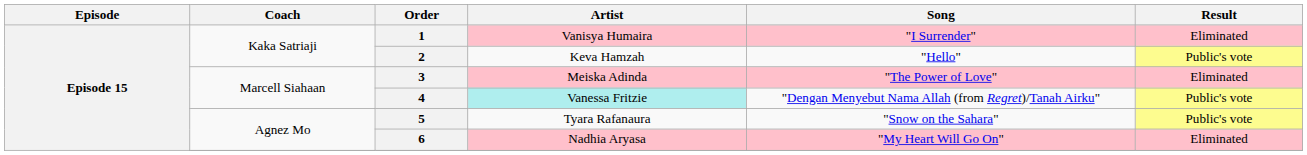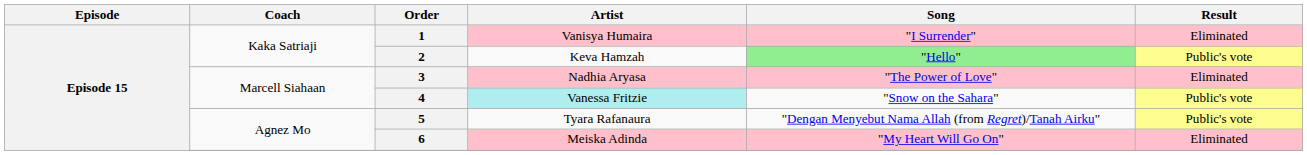 <table class="wikitable" style="text-align:center; width:100%;">
 <tr>
 <th style="width:10%;">Episode</th>
 <th style="width:10%;">Coach</th>
 <th style="width:05%;">Order</th>
 <th style="width:15%;">Artist</th>
 <th style="width:21%;">Song</th>
 <th style="width:9%;">Result</th>
 </tr>
 <tr>
 <th rowspan="15" scope="row">Episode 15<br><small></small></th>
 <td rowspan=2>Kaka Satriaji</td>
 <th>1</th>
 <td style="background:pink;">Vanisya Humaira</td>
 <td style="background:pink;">"<a href='#'>I Surrender</a>"</td>
 <td style="background:pink;">Eliminated</td>
 </tr>
 <tr>
 <th>2</th>
 <td>Keva Hamzah</td>
-<td>"<a href='#'>Hello</a>"</td>
+<td style="background: lightgreen;">"<a href='#'>Hello</a>"</td>
 <td style="background:#fdfc8f;">Public's vote</td>
 </tr>
 <tr>
 <td rowspan=2>Marcell Siahaan</td>
 <th>3</th>
-<td style="background:pink;">Meiska Adinda</td>
+<td style="background:pink;">Nadhia Aryasa</td>
 <td style="background:pink;">"<a href='#'>The Power of Love</a>"</td>
 <td style="background:pink;">Eliminated</td>
 </tr>
 <tr>
 <th>4</th>
 <td style="background: paleturquoise;">Vanessa Fritzie</td>
-<td>"<a href='#'>Dengan Menyebut Nama Allah</a> (from <em><a href='#'>Regret</a></em>)/<a href='#'>Tanah Airku</a>"</td>
+<td>"<a href='#'>Snow on the Sahara</a>"</td>
 <td style="background:#fdfc8f;">Public's vote</td>
 </tr>
 <tr>
 <td rowspan=2>Agnez Mo</td>
 <th>5</th>
 <td>Tyara Rafanaura</td>
-<td>"<a href='#'>Snow on the Sahara</a>"</td>
+<td>"<a href='#'>Dengan Menyebut Nama Allah</a> (from <em><a href='#'>Regret</a></em>)/<a href='#'>Tanah Airku</a>"</td>
 <td style="background:#fdfc8f;">Public's vote</td>
 </tr>
 <tr>
 <th>6</th>
-<td style="background:pink;">Nadhia Aryasa</td>
+<td style="background:pink;">Meiska Adinda</td>
 <td style="background:pink;">"<a href='#'>My Heart Will Go On</a>"</td>
 <td style="background:pink;">Eliminated</td>
 </tr>
 <tr>
 </tr>
 </table>
